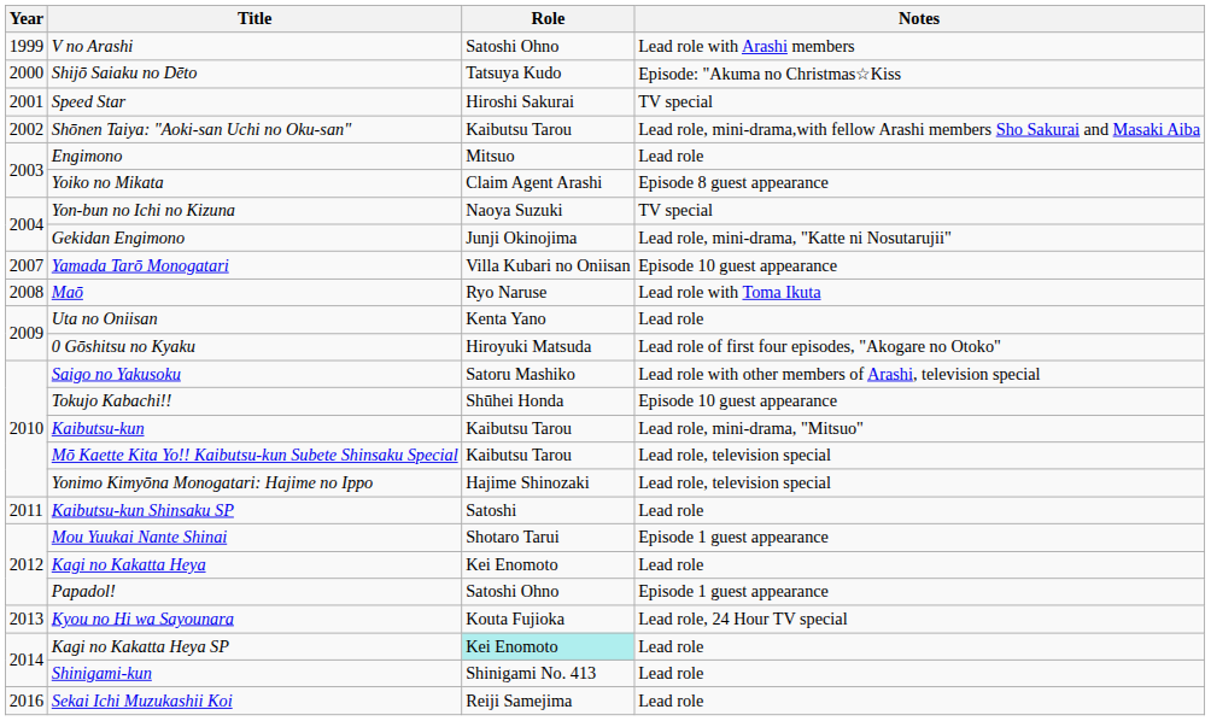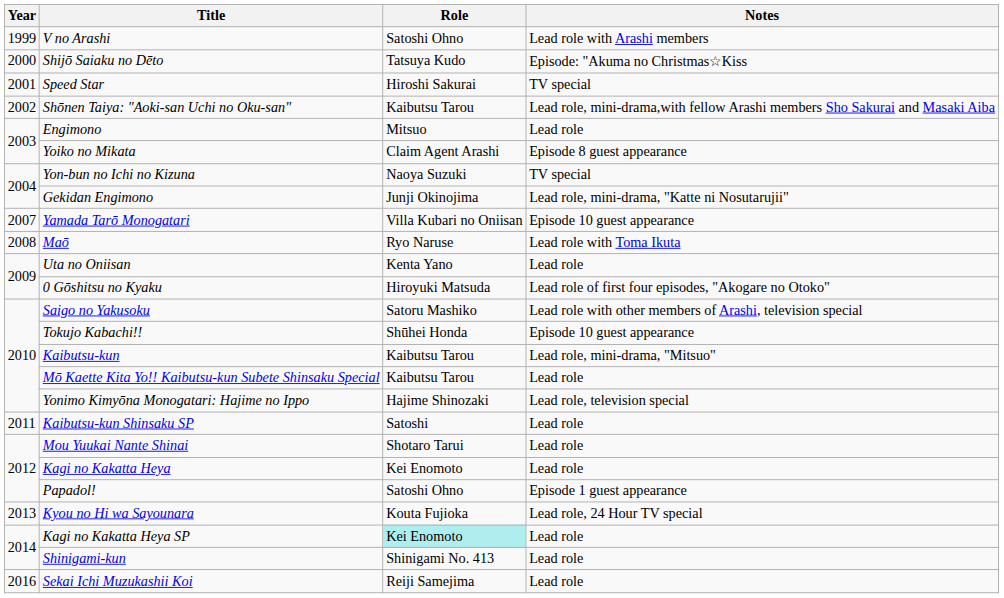 <table class="wikitable sortable">
 <tr>
 <th>Year</th>
 <th>Title</th>
 <th>Role</th>
 <th class="unsortable">Notes</th>
 </tr>
 <tr>
 <td>1999</td>
 <td><em>V no Arashi</em></td>
 <td>Satoshi Ohno</td>
 <td>Lead role with <a href='#'>Arashi</a> members</td>
 </tr>
 <tr>
 <td>2000</td>
 <td><em>Shijō Saiaku no Dēto</em></td>
 <td>Tatsuya Kudo</td>
 <td>Episode: "Akuma no Christmas☆Kiss</td>
 </tr>
 <tr>
 <td>2001</td>
 <td><em>Speed Star</em></td>
 <td>Hiroshi Sakurai</td>
 <td>TV special</td>
 </tr>
 <tr>
 <td>2002</td>
 <td><em>Shōnen Taiya: "Aoki-san Uchi no Oku-san"</em></td>
 <td>Kaibutsu Tarou</td>
 <td>Lead role, mini-drama,with fellow Arashi members <a href='#'>Sho Sakurai</a> and <a href='#'>Masaki Aiba</a></td>
 </tr>
 <tr>
 <td rowspan="2">2003</td>
 <td><em>Engimono</em></td>
 <td>Mitsuo</td>
 <td>Lead role</td>
 </tr>
 <tr>
 <td><em>Yoiko no Mikata</em></td>
 <td>Claim Agent Arashi</td>
 <td>Episode 8 guest appearance</td>
 </tr>
 <tr>
 <td rowspan="2">2004</td>
 <td><em>Yon-bun no Ichi no Kizuna</em></td>
 <td>Naoya Suzuki</td>
 <td>TV special</td>
 </tr>
 <tr>
 <td><em>Gekidan Engimono</em></td>
 <td>Junji Okinojima</td>
 <td>Lead role, mini-drama, "Katte ni Nosutarujii"</td>
 </tr>
 <tr>
 <td>2007</td>
 <td><em><a href='#'>Yamada Tarō Monogatari</a></em></td>
 <td>Villa Kubari no Oniisan</td>
 <td>Episode 10 guest appearance</td>
 </tr>
 <tr>
 <td>2008</td>
 <td><em><a href='#'>Maō</a></em></td>
 <td>Ryo Naruse</td>
 <td>Lead role with <a href='#'>Toma Ikuta</a></td>
 </tr>
 <tr>
 <td rowspan="2">2009</td>
 <td><em>Uta no Oniisan</em></td>
 <td>Kenta Yano</td>
 <td>Lead role</td>
 </tr>
 <tr>
 <td><em>0 Gōshitsu no Kyaku</em></td>
 <td>Hiroyuki Matsuda</td>
 <td>Lead role of first four episodes, "Akogare no Otoko"</td>
 </tr>
 <tr>
 <td rowspan="5">2010</td>
 <td><em><a href='#'>Saigo no Yakusoku</a></em></td>
 <td>Satoru Mashiko</td>
 <td>Lead role with other members of <a href='#'>Arashi</a>, television special</td>
 </tr>
 <tr>
 <td><em>Tokujo Kabachi!!</em></td>
 <td>Shūhei Honda</td>
 <td>Episode 10 guest appearance</td>
 </tr>
 <tr>
 <td><em><a href='#'>Kaibutsu-kun</a></em></td>
 <td>Kaibutsu Tarou</td>
 <td>Lead role, mini-drama, "Mitsuo"</td>
 </tr>
 <tr>
 <td><em><a href='#'>Mō Kaette Kita Yo!! Kaibutsu-kun Subete Shinsaku Special</a></em></td>
 <td>Kaibutsu Tarou</td>
-<td>Lead role, television special</td>
+<td>Lead role</td>
 </tr>
 <tr>
 <td><em>Yonimo Kimyōna Monogatari: Hajime no Ippo</em></td>
 <td>Hajime Shinozaki</td>
 <td>Lead role, television special</td>
 </tr>
 <tr>
 <td>2011</td>
 <td><em><a href='#'>Kaibutsu-kun Shinsaku SP</a></em></td>
 <td>Satoshi</td>
 <td>Lead role</td>
 </tr>
 <tr>
 <td rowspan="3">2012</td>
 <td><em><a href='#'>Mou Yuukai Nante Shinai</a></em></td>
 <td>Shotaro Tarui</td>
-<td>Episode 1 guest appearance</td>
+<td>Lead role</td>
 </tr>
 <tr>
 <td><em><a href='#'>Kagi no Kakatta Heya</a></em></td>
 <td>Kei Enomoto</td>
 <td>Lead role</td>
 </tr>
 <tr>
 <td><em>Papadol!</em></td>
 <td>Satoshi Ohno</td>
 <td>Episode 1 guest appearance</td>
 </tr>
 <tr>
 <td>2013</td>
 <td><em><a href='#'>Kyou no Hi wa Sayounara</a></em></td>
 <td>Kouta Fujioka</td>
 <td>Lead role, 24 Hour TV special</td>
 </tr>
 <tr>
 <td rowspan="2">2014</td>
 <td><em>Kagi no Kakatta Heya SP</em></td>
 <td style="background: paleturquoise;">Kei Enomoto</td>
 <td>Lead role</td>
 </tr>
 <tr>
 <td><em><a href='#'>Shinigami-kun</a></em></td>
 <td>Shinigami No. 413</td>
 <td>Lead role</td>
 </tr>
 <tr>
 <td>2016</td>
 <td><em><a href='#'>Sekai Ichi Muzukashii Koi</a></em></td>
 <td>Reiji Samejima</td>
 <td>Lead role</td>
 </tr>
 </table>
